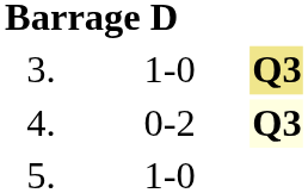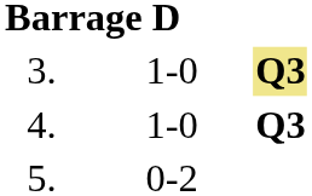 <table style="text-align:center">
 <tr>
 <td colspan=4 align=left><strong>Barrage D</strong></td>
 </tr>
 <tr>
 <td width=30>3.</td>
 <td align=left></td>
 <td width=60>1-0</td>
 <td style="background: khaki;"><strong>Q3</strong></td>
 </tr>
 <tr>
 <td>4.</td>
 <td align=left></td>
-<td>0-2</td>
-<td style="background: lightyellow;"><strong>Q3</strong></td>
+<td>1-0</td>
+<td><strong>Q3</strong></td>
 </tr>
 <tr>
 <td>5.</td>
 <td align=left></td>
-<td>1-0</td>
+<td>0-2</td>
 <td></td>
 </tr>
 </table>
